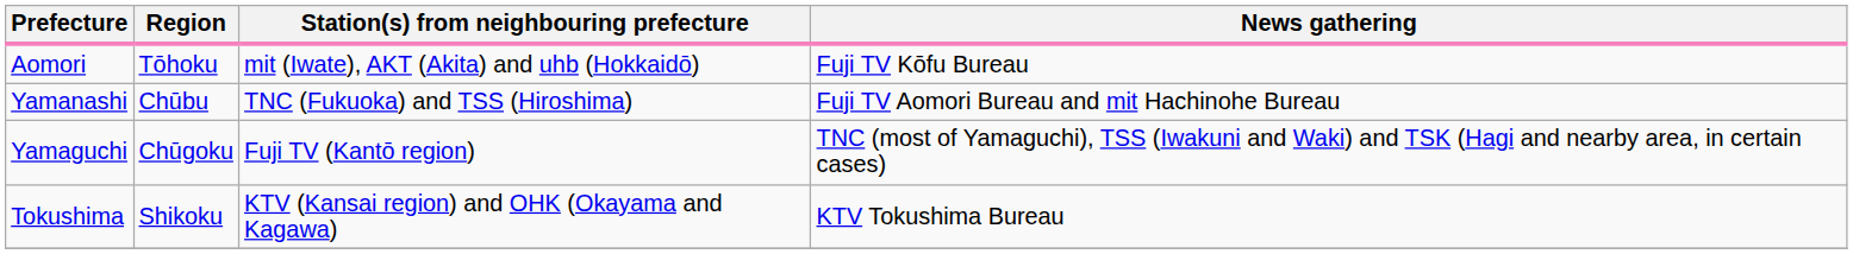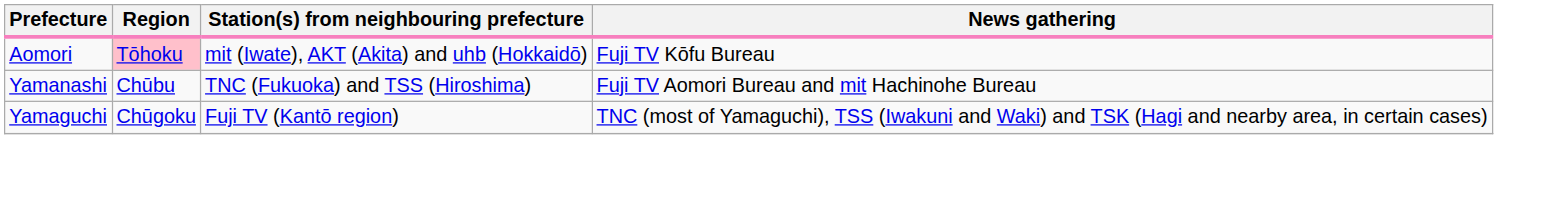 <table class="wikitable sortable">
 <tr>
 <th style="border-bottom:3px solid #F77FBE;">Prefecture</th>
 <th style="border-bottom:3px solid #F77FBE;">Region</th>
 <th style="border-bottom:3px solid #F77FBE;" class="unsortable">Station(s) from neighbouring prefecture</th>
 <th style="border-bottom:3px solid #F77FBE;" class="unsortable">News gathering</th>
 </tr>
 <tr>
 <td><a href='#'>Aomori</a></td>
-<td><a href='#'>Tōhoku</a></td>
+<td style="background: pink;"><a href='#'>Tōhoku</a></td>
 <td><a href='#'>mit</a> (<a href='#'>Iwate</a>), <a href='#'>AKT</a> (<a href='#'>Akita</a>) and <a href='#'>uhb</a> (<a href='#'>Hokkaidō</a>)</td>
 <td><a href='#'>Fuji TV</a> Kōfu Bureau</td>
 </tr>
 <tr>
 <td><a href='#'>Yamanashi</a></td>
 <td><a href='#'>Chūbu</a></td>
 <td><a href='#'>TNC</a> (<a href='#'>Fukuoka</a>) and <a href='#'>TSS</a> (<a href='#'>Hiroshima</a>)</td>
 <td><a href='#'>Fuji TV</a> Aomori Bureau and <a href='#'>mit</a> Hachinohe Bureau</td>
 </tr>
 <tr>
 <td><a href='#'>Yamaguchi</a></td>
 <td><a href='#'>Chūgoku</a></td>
 <td><a href='#'>Fuji TV</a> (<a href='#'>Kantō region</a>)</td>
 <td><a href='#'>TNC</a> (most of Yamaguchi), <a href='#'>TSS</a> (<a href='#'>Iwakuni</a> and <a href='#'>Waki</a>) and <a href='#'>TSK</a> (<a href='#'>Hagi</a> and nearby area, in certain cases)</td>
 </tr>
 <tr>
-<td><a href='#'>Tokushima</a></td>
-<td><a href='#'>Shikoku</a></td>
-<td><a href='#'>KTV</a> (<a href='#'>Kansai region</a>) and <a href='#'>OHK</a> (<a href='#'>Okayama</a> and <a href='#'>Kagawa</a>)</td>
-<td><a href='#'>KTV</a> Tokushima Bureau</td>
-</tr>
-<tr>
 </tr>
 </table>
